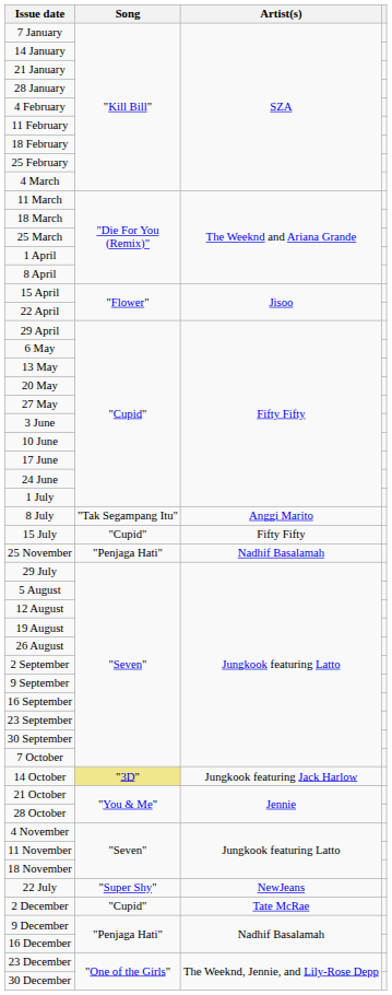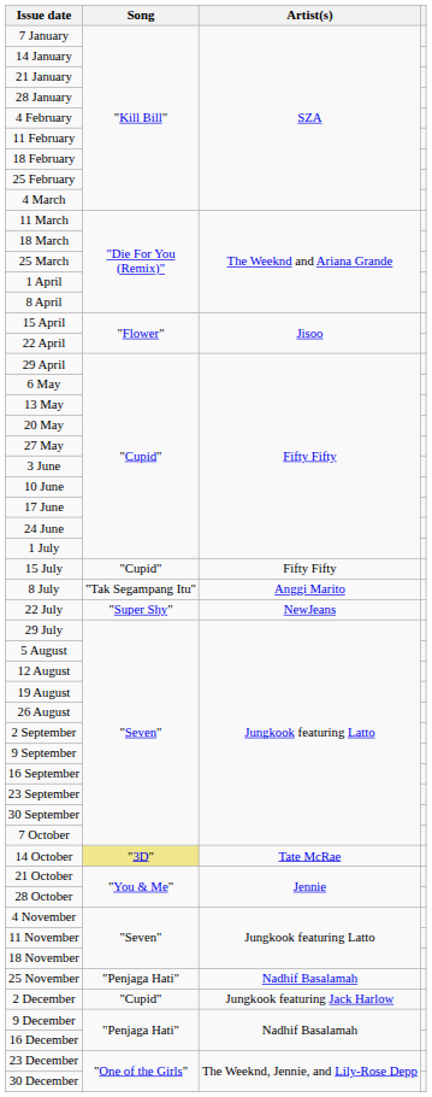 <table class="wikitable" style="text-align: center;">
 <tr>
 <th style="text-align: center;">Issue date</th>
 <th style="text-align: center;">Song</th>
 <th>Artist(s)</th>
 <th></th>
 </tr>
 <tr>
 <td>7 January</td>
 <td rowspan="9">"<a href='#'>Kill Bill</a>"</td>
 <td rowspan="9"><a href='#'>SZA</a></td>
 <td></td>
 </tr>
 <tr>
 <td>14 January</td>
 <td></td>
 </tr>
 <tr>
 <td>21 January</td>
 <td></td>
 </tr>
 <tr>
 <td>28 January</td>
 <td></td>
 </tr>
 <tr>
 <td>4 February</td>
 <td></td>
 </tr>
 <tr>
 <td>11 February</td>
 <td></td>
 </tr>
 <tr>
 <td>18 February</td>
 <td></td>
 </tr>
 <tr>
 <td>25 February</td>
 <td></td>
 </tr>
 <tr>
 <td>4 March</td>
 <td></td>
 </tr>
 <tr>
 <td>11 March</td>
 <td rowspan="5"><a href='#'>"Die For You<br>(Remix)"</a></td>
 <td rowspan="5"><a href='#'>The Weeknd</a>  and <a href='#'>Ariana Grande</a></td>
 <td></td>
 </tr>
 <tr>
 <td>18 March</td>
 <td></td>
 </tr>
 <tr>
 <td>25 March</td>
 <td></td>
 </tr>
 <tr>
 <td>1 April</td>
 <td></td>
 </tr>
 <tr>
 <td>8 April</td>
 <td></td>
 </tr>
 <tr>
 <td>15 April</td>
 <td rowspan="2">"<a href='#'>Flower</a>"</td>
 <td rowspan="2"><a href='#'>Jisoo</a></td>
 <td></td>
 </tr>
 <tr>
 <td>22 April</td>
 <td></td>
 </tr>
 <tr>
 <td>29 April</td>
 <td rowspan="10">"<a href='#'>Cupid</a>"</td>
 <td rowspan="10"><a href='#'>Fifty Fifty</a></td>
 <td></td>
 </tr>
 <tr>
 <td>6 May</td>
 <td></td>
 </tr>
 <tr>
 <td>13 May</td>
 <td></td>
 </tr>
 <tr>
 <td>20 May</td>
 <td></td>
 </tr>
 <tr>
 <td>27 May</td>
 <td></td>
 </tr>
 <tr>
 <td>3 June</td>
 <td></td>
 </tr>
 <tr>
 <td>10 June</td>
 <td></td>
 </tr>
 <tr>
 <td>17 June</td>
 <td></td>
 </tr>
 <tr>
 <td>24 June</td>
 <td></td>
 </tr>
 <tr>
 <td>1 July</td>
 <td></td>
 </tr>
 <tr>
+<td>15 July</td>
+<td rowspan="1">"Cupid"</td>
+<td rowspan="1">Fifty Fifty</td>
+<td></td>
+</tr>
+<tr>
 <td>8 July</td>
 <td rowspan="1">"Tak Segampang Itu"</td>
 <td rowspan="1"><a href='#'>Anggi Marito</a></td>
 <td></td>
 </tr>
 <tr>
-<td>15 July</td>
-<td rowspan="1">"Cupid"</td>
-<td rowspan="1">Fifty Fifty</td>
-<td></td>
-</tr>
-<tr>
-<td>25 November</td>
-<td rowspan="1">"Penjaga Hati"</td>
-<td rowspan="1"><a href='#'>Nadhif Basalamah</a></td>
+<td>22 July</td>
+<td rowspan="1">"<a href='#'>Super Shy</a>"</td>
+<td rowspan="1"><a href='#'>NewJeans</a></td>
 <td></td>
 </tr>
 <tr>
 <td>29 July</td>
 <td rowspan="11">"<a href='#'>Seven</a>"</td>
 <td rowspan="11"><a href='#'>Jungkook</a> featuring <a href='#'>Latto</a></td>
 <td></td>
 </tr>
 <tr>
 <td>5 August</td>
 <td></td>
 </tr>
 <tr>
 <td>12 August</td>
 <td></td>
 </tr>
 <tr>
 <td>19 August</td>
 <td></td>
 </tr>
 <tr>
 <td>26 August</td>
 <td></td>
 </tr>
 <tr>
 <td>2 September</td>
 <td></td>
 </tr>
 <tr>
 <td>9 September</td>
 <td></td>
 </tr>
 <tr>
 <td>16 September</td>
 <td></td>
 </tr>
 <tr>
 <td>23 September</td>
 <td></td>
 </tr>
 <tr>
 <td>30 September</td>
 <td></td>
 </tr>
 <tr>
 <td>7 October</td>
 <td></td>
 </tr>
 <tr>
 <td>14 October</td>
 <td rowspan="1" style="background: khaki;">"<a href='#'>3D</a>"</td>
-<td rowspan="1">Jungkook featuring <a href='#'>Jack Harlow</a></td>
+<td rowspan="1"><a href='#'>Tate McRae</a></td>
 <td></td>
 </tr>
 <tr>
 <td>21 October</td>
 <td rowspan="2">"<a href='#'>You & Me</a>"</td>
 <td rowspan="2"><a href='#'>Jennie</a></td>
 <td></td>
 </tr>
 <tr>
 <td>28 October</td>
 <td></td>
 </tr>
 <tr>
 <td>4 November</td>
 <td rowspan="3">"Seven"</td>
 <td rowspan="3">Jungkook featuring Latto</td>
 <td></td>
 </tr>
 <tr>
 <td>11 November</td>
 <td></td>
 </tr>
 <tr>
 <td>18 November</td>
 <td></td>
 </tr>
 <tr>
-<td>22 July</td>
-<td rowspan="1">"<a href='#'>Super Shy</a>"</td>
-<td rowspan="1"><a href='#'>NewJeans</a></td>
+<td>25 November</td>
+<td rowspan="1">"Penjaga Hati"</td>
+<td rowspan="1"><a href='#'>Nadhif Basalamah</a></td>
 <td></td>
 </tr>
 <tr>
 <td>2 December</td>
 <td rowspan="1">"Cupid"</td>
-<td rowspan="1"><a href='#'>Tate McRae</a></td>
+<td rowspan="1">Jungkook featuring <a href='#'>Jack Harlow</a></td>
 <td></td>
 </tr>
 <tr>
 <td>9 December</td>
 <td rowspan="2">"Penjaga Hati"</td>
 <td rowspan="2">Nadhif Basalamah</td>
 <td></td>
 </tr>
 <tr>
 <td>16 December</td>
 <td></td>
 </tr>
 <tr>
 <td>23 December</td>
 <td rowspan="2">"<a href='#'>One of the Girls</a>"</td>
 <td rowspan="2">The Weeknd, Jennie, and <a href='#'>Lily-Rose Depp</a></td>
 <td></td>
 </tr>
 <tr>
 <td>30 December</td>
 <td></td>
 </tr>
 </table>
